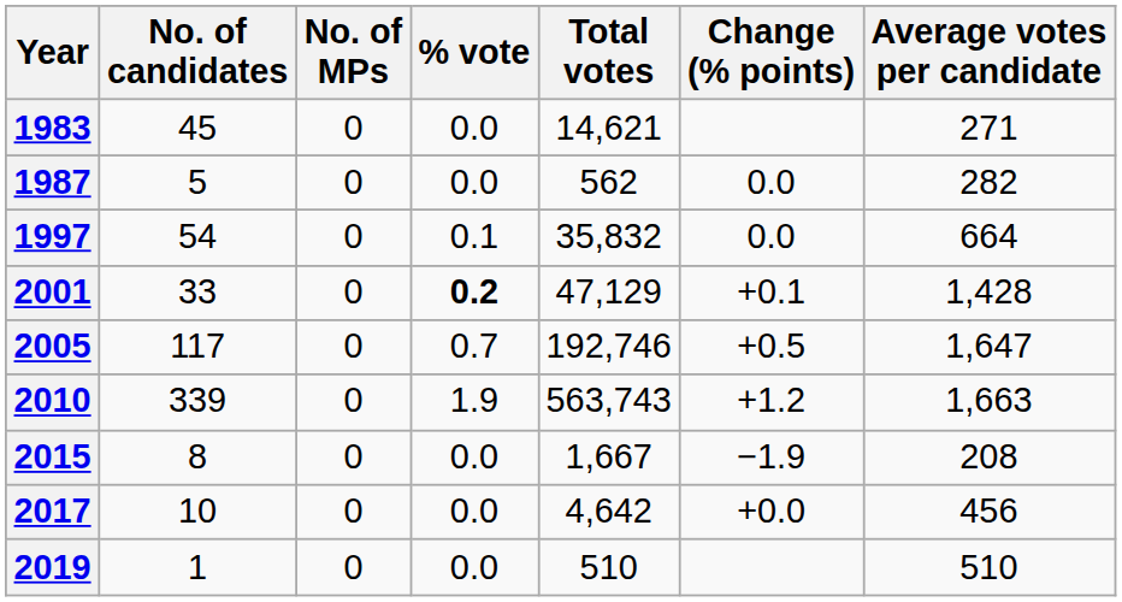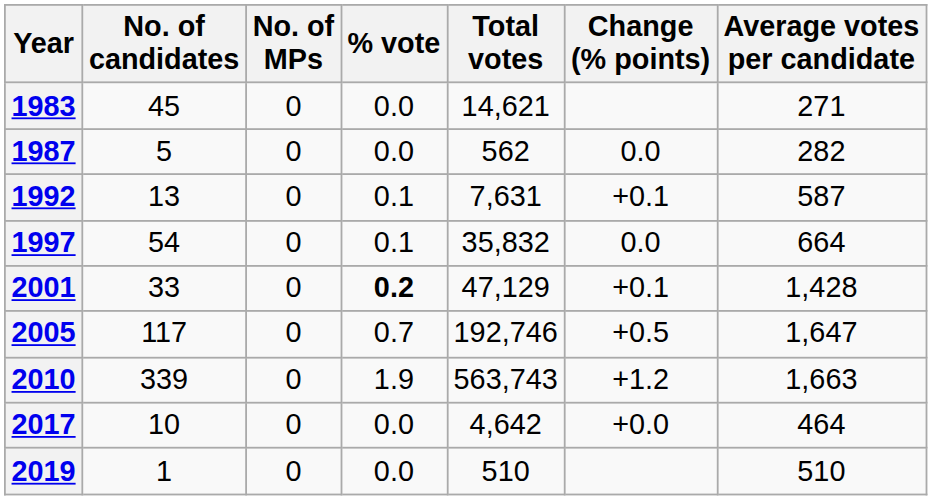 <table class="wikitable sortable" style="text-align:center">
 <tr>
 <th>Year</th>
 <th>No. of<br>candidates</th>
 <th>No. of<br>MPs</th>
 <th>% vote</th>
 <th>Total<br>votes</th>
 <th>Change<br>(% points)</th>
 <th>Average votes<br>per candidate</th>
 </tr>
 <tr>
 <th><a href='#'>1983</a></th>
 <td>45</td>
 <td>0</td>
 <td>0.0</td>
 <td>14,621</td>
 <td></td>
 <td>271</td>
 </tr>
 <tr>
 <th><a href='#'>1987</a></th>
 <td>5</td>
 <td>0</td>
 <td>0.0</td>
 <td>562</td>
 <td>0.0</td>
 <td>282</td>
+</tr>
+<tr>
+<th><a href='#'>1992</a></th>
+<td>13</td>
+<td>0</td>
+<td>0.1</td>
+<td>7,631</td>
+<td>+0.1</td>
+<td>587</td>
 </tr>
 <tr>
 <th><a href='#'>1997</a></th>
 <td>54</td>
 <td>0</td>
 <td>0.1</td>
 <td>35,832</td>
 <td>0.0</td>
 <td>664</td>
 </tr>
 <tr>
 <th><a href='#'>2001</a></th>
 <td>33</td>
 <td>0</td>
 <td><strong>0.2</strong></td>
 <td>47,129</td>
 <td>+0.1</td>
 <td>1,428</td>
 </tr>
 <tr>
 <th><a href='#'>2005</a></th>
 <td>117</td>
 <td>0</td>
 <td>0.7</td>
 <td>192,746</td>
 <td>+0.5</td>
 <td>1,647</td>
 </tr>
 <tr>
 <th><a href='#'>2010</a></th>
 <td>339</td>
 <td>0</td>
 <td>1.9</td>
 <td>563,743</td>
 <td>+1.2</td>
 <td>1,663</td>
 </tr>
 <tr>
-<th><a href='#'>2015</a></th>
-<td>8</td>
-<td>0</td>
-<td>0.0</td>
-<td>1,667</td>
-<td>−1.9</td>
-<td>208</td>
-</tr>
-<tr>
 <th><a href='#'>2017</a></th>
 <td>10</td>
 <td>0</td>
 <td>0.0</td>
 <td>4,642</td>
 <td>+0.0</td>
-<td>456</td>
+<td>464</td>
 </tr>
 <tr>
 <th><a href='#'>2019</a></th>
 <td>1</td>
 <td>0</td>
 <td>0.0</td>
 <td>510</td>
 <td></td>
 <td>510</td>
 </tr>
 </table>
